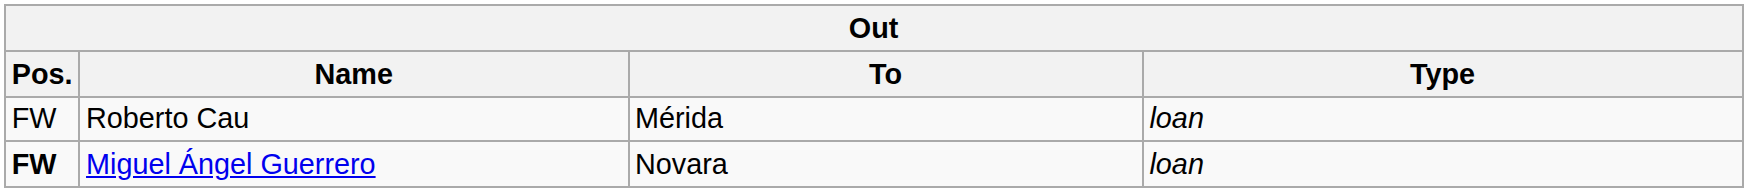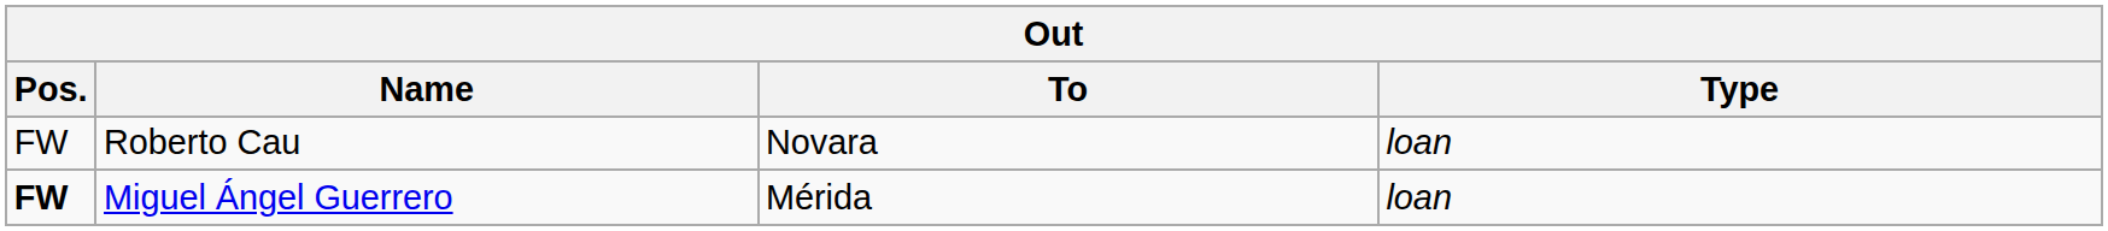 <table class="wikitable" style="font-size:90%;">
 <tr>
 <th colspan="4">Out</th>
 </tr>
 <tr>
 <th width=3%>Pos.</th>
 <th width=32%>Name</th>
 <th width=30%>To</th>
 <th width=35%>Type</th>
 </tr>
 <tr>
 <td>FW</td>
 <td>Roberto Cau</td>
-<td>Mérida</td>
+<td>Novara</td>
 <td><em>loan</em></td>
 </tr>
 <tr>
 <td><strong>FW</strong></td>
 <td><a href='#'>Miguel Ángel Guerrero</a></td>
-<td>Novara</td>
+<td>Mérida</td>
 <td><em>loan</em></td>
 </tr>
 </table>
